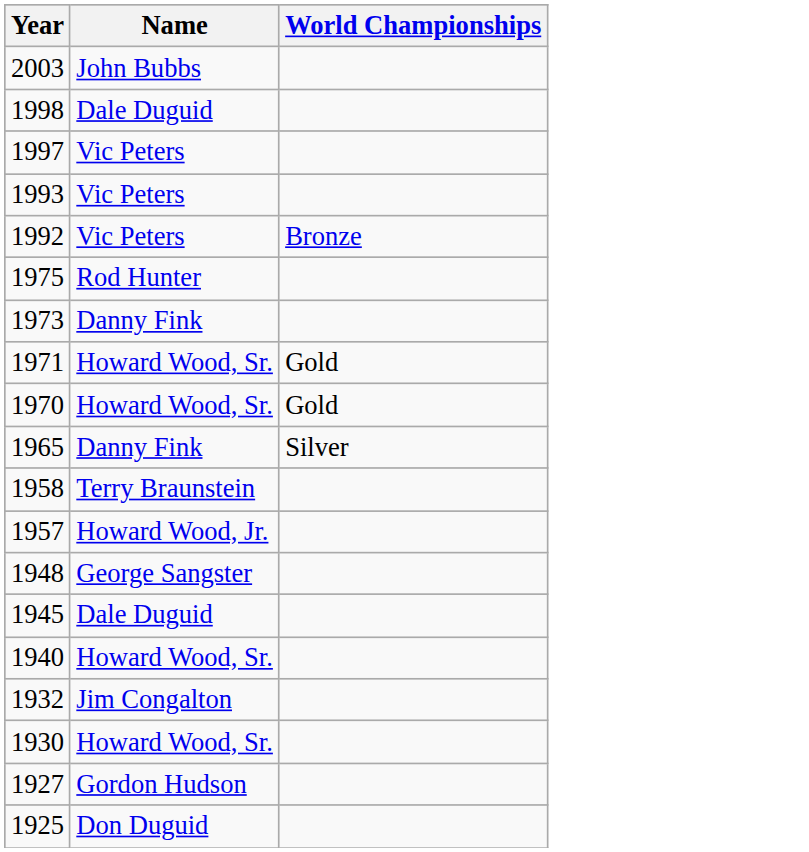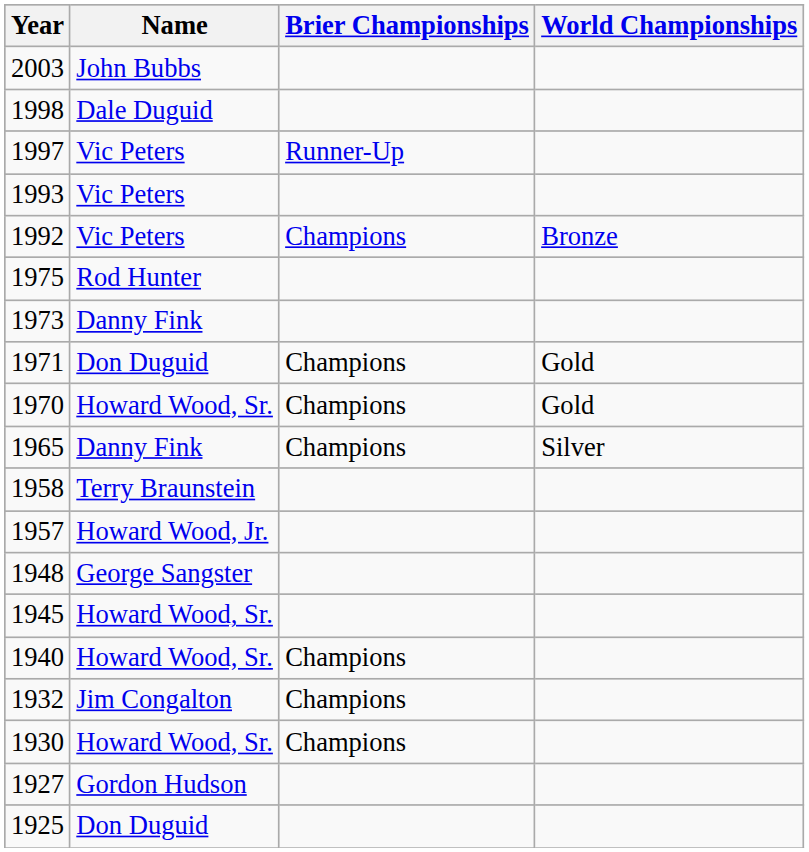 <table class="wikitable">
 <tr>
 <th scope="col">Year</th>
 <th scope="col">Name</th>
+<th scope="col"><a href='#'>Brier Championships</a></th>
 <th scope="col"><a href='#'>World Championships</a></th>
 </tr>
 <tr>
 <td>2003</td>
 <td><a href='#'>John Bubbs</a></td>
 <td></td>
+<td></td>
 </tr>
 <tr>
 <td>1998</td>
 <td><a href='#'>Dale Duguid</a></td>
 <td></td>
+<td></td>
 </tr>
 <tr>
 <td>1997</td>
 <td><a href='#'>Vic Peters</a></td>
+<td> <a href='#'>Runner-Up</a></td>
 <td></td>
 </tr>
 <tr>
 <td>1993</td>
 <td><a href='#'>Vic Peters</a></td>
 <td></td>
+<td></td>
 </tr>
 <tr>
 <td>1992</td>
 <td><a href='#'>Vic Peters</a></td>
+<td> <a href='#'>Champions</a></td>
 <td> <a href='#'>Bronze</a></td>
 </tr>
 <tr>
 <td>1975</td>
 <td><a href='#'>Rod Hunter</a></td>
 <td></td>
+<td></td>
 </tr>
 <tr>
 <td>1973</td>
 <td><a href='#'>Danny Fink</a></td>
 <td></td>
+<td></td>
 </tr>
 <tr>
 <td>1971</td>
-<td><a href='#'>Howard Wood, Sr.</a></td>
+<td><a href='#'>Don Duguid</a></td>
+<td> Champions</td>
 <td> Gold</td>
 </tr>
 <tr>
 <td>1970</td>
 <td><a href='#'>Howard Wood, Sr.</a></td>
+<td> Champions</td>
 <td> Gold</td>
 </tr>
 <tr>
 <td>1965</td>
 <td><a href='#'>Danny Fink</a></td>
+<td> Champions</td>
 <td> Silver</td>
 </tr>
 <tr>
 <td>1958</td>
 <td><a href='#'>Terry Braunstein</a></td>
 <td></td>
+<td></td>
 </tr>
 <tr>
 <td>1957</td>
 <td><a href='#'>Howard Wood, Jr.</a></td>
+<td></td>
 <td></td>
 </tr>
 <tr>
 <td>1948</td>
 <td><a href='#'>George Sangster</a></td>
 <td></td>
+<td></td>
 </tr>
 <tr>
 <td>1945</td>
-<td><a href='#'>Dale Duguid</a></td>
+<td><a href='#'>Howard Wood, Sr.</a></td>
+<td></td>
 <td></td>
 </tr>
 <tr>
 <td>1940</td>
 <td><a href='#'>Howard Wood, Sr.</a></td>
+<td> Champions</td>
 <td></td>
 </tr>
 <tr>
 <td>1932</td>
 <td><a href='#'>Jim Congalton</a></td>
+<td> Champions</td>
 <td></td>
 </tr>
 <tr>
 <td>1930</td>
 <td><a href='#'>Howard Wood, Sr.</a></td>
+<td> Champions</td>
 <td></td>
 </tr>
 <tr>
 <td>1927</td>
 <td><a href='#'>Gordon Hudson</a></td>
 <td></td>
+<td></td>
 </tr>
 <tr>
 <td>1925</td>
 <td><a href='#'>Don Duguid</a></td>
 <td></td>
+<td></td>
 </tr>
 </table>
